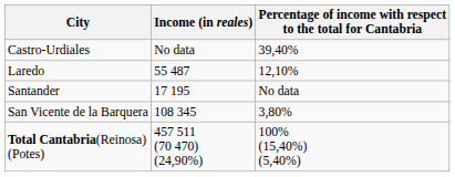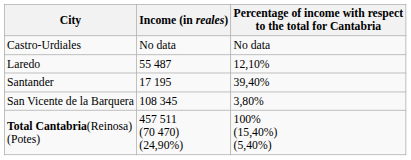 <table class="wikitable sortable">
 <tr>
 <th>City</th>
 <th>Income (in <em>reales</em>)</th>
 <th>Percentage of income with respect<br>to the total for Cantabria</th>
 </tr>
 <tr>
 <td>Castro-Urdiales</td>
 <td>No data</td>
-<td>39,40%</td>
+<td>No data</td>
 </tr>
 <tr>
 <td>Laredo</td>
 <td>55 487</td>
 <td>12,10%</td>
 </tr>
 <tr>
 <td>Santander</td>
 <td>17 195</td>
-<td>No data</td>
+<td>39,40%</td>
 </tr>
 <tr>
 <td>San Vicente de la Barquera</td>
 <td>108 345</td>
 <td>3,80%</td>
 </tr>
 <tr>
 <td><strong>Total Cantabria</strong>(Reinosa)<br>(Potes)</td>
 <td>457 511<br>(70 470)<br>(24,90%)</td>
 <td>100%<br>(15,40%)<br>(5,40%)</td>
 </tr>
 </table>
